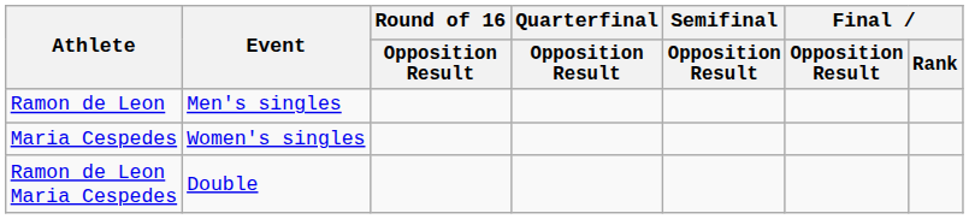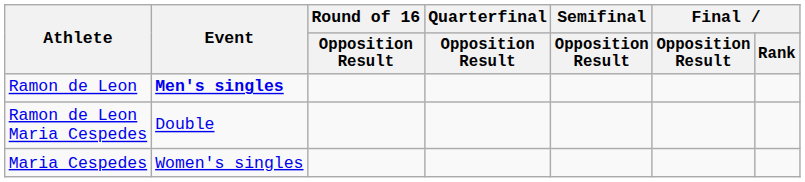 <table class=wikitable style=font-size:90%;text-align:center>
 <tr>
 <th rowspan=2>Athlete</th>
 <th rowspan=2>Event</th>
 <th>Round of 16</th>
 <th>Quarterfinal</th>
 <th>Semifinal</th>
 <th colspan=2>Final / </th>
 </tr>
 <tr style=font-size:95%>
 <th>Opposition<br>Result</th>
 <th>Opposition<br>Result</th>
 <th>Opposition<br>Result</th>
 <th>Opposition<br>Result</th>
 <th>Rank</th>
 </tr>
 <tr>
 <td align=left><a href='#'>Ramon de Leon</a></td>
-<td align=left><a href='#'>Men's singles</a></td>
+<td align=left><strong><a href='#'>Men's singles</a></strong></td>
+<td></td>
+<td></td>
+<td></td>
+<td></td>
+<td></td>
+</tr>
+<tr>
+<td align=left><a href='#'>Ramon de Leon</a><br><a href='#'>Maria Cespedes</a></td>
+<td align=left><a href='#'>Double</a></td>
 <td></td>
 <td></td>
 <td></td>
 <td></td>
 <td></td>
 </tr>
 <tr>
 <td align=left><a href='#'>Maria Cespedes</a></td>
 <td align=left><a href='#'>Women's singles</a></td>
 <td></td>
 <td></td>
 <td></td>
 <td></td>
 <td></td>
 </tr>
-<tr>
-<td align=left><a href='#'>Ramon de Leon</a><br><a href='#'>Maria Cespedes</a></td>
-<td align=left><a href='#'>Double</a></td>
-<td></td>
-<td></td>
-<td></td>
-<td></td>
-<td></td>
-</tr>
 </table>
